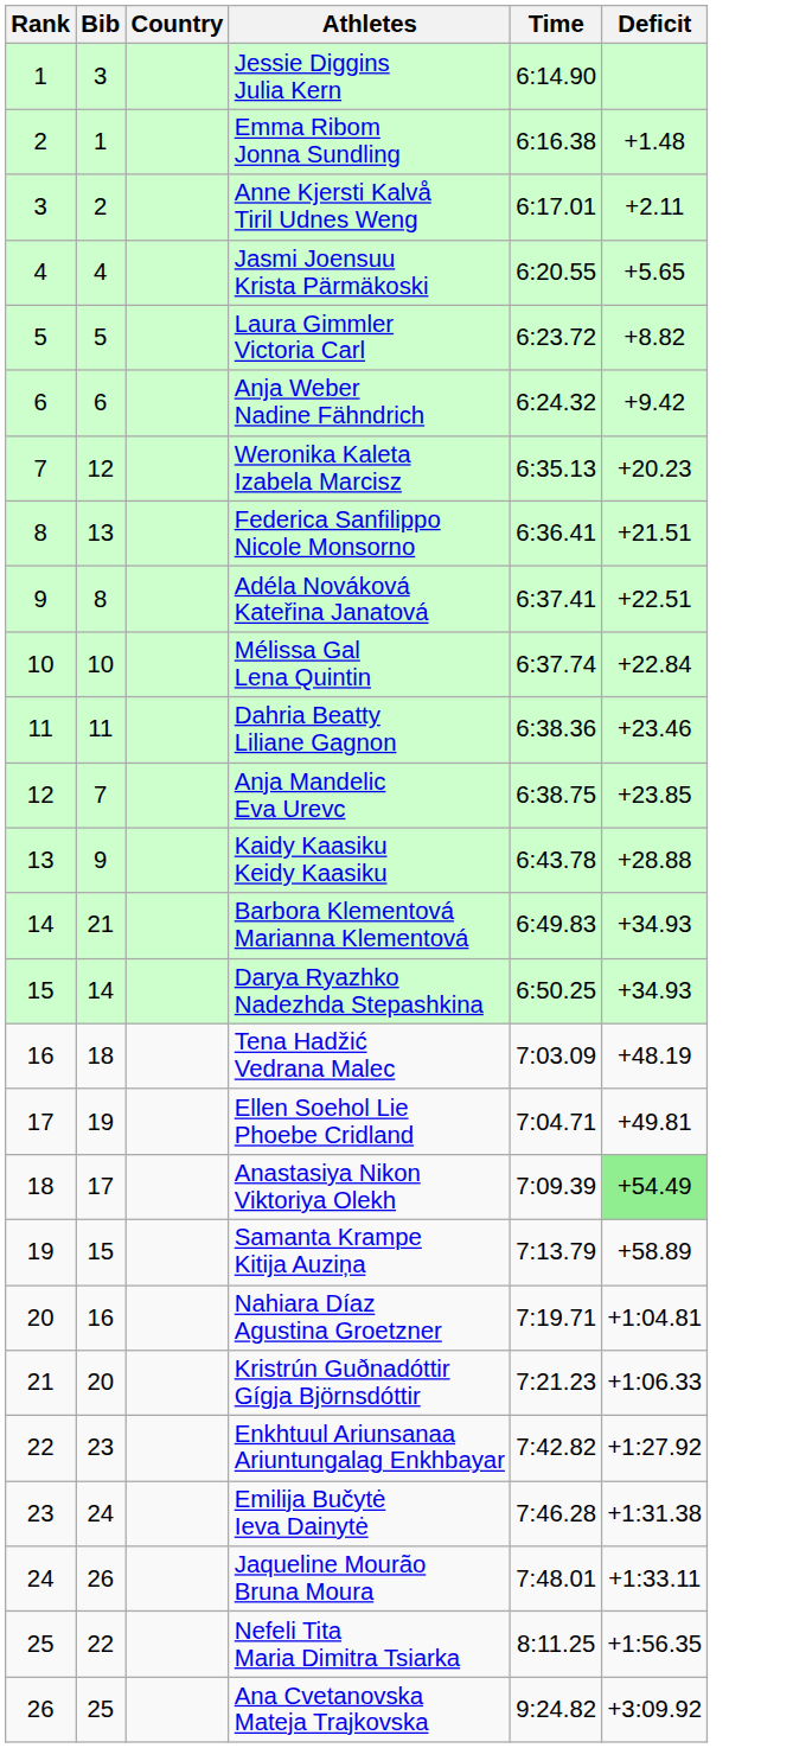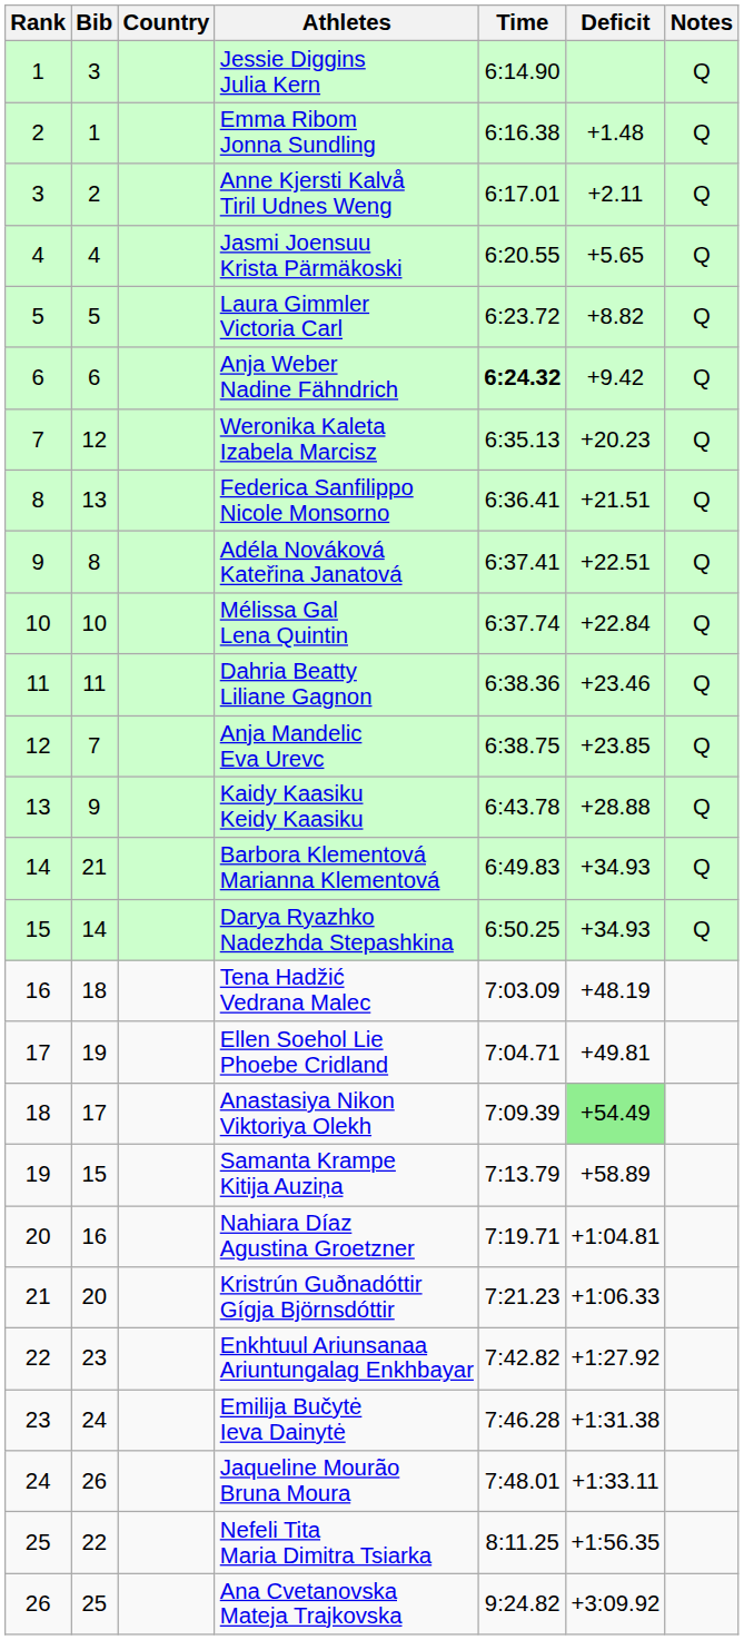 <table class="wikitable sortable" style="text-align:center">
 <tr>
 <th>Rank</th>
 <th>Bib</th>
 <th>Country</th>
 <th>Athletes</th>
 <th>Time</th>
 <th>Deficit</th>
+<th>Notes</th>
 </tr>
 <tr bgcolor=ccffcc>
 <td>1</td>
 <td>3</td>
 <td align=left></td>
 <td align=left><a href='#'>Jessie Diggins</a><br><a href='#'>Julia Kern</a></td>
 <td>6:14.90</td>
 <td></td>
+<td>Q</td>
 </tr>
 <tr bgcolor=ccffcc>
 <td>2</td>
 <td>1</td>
 <td align=left></td>
 <td align=left><a href='#'>Emma Ribom</a><br><a href='#'>Jonna Sundling</a></td>
 <td>6:16.38</td>
 <td>+1.48</td>
+<td>Q</td>
 </tr>
 <tr bgcolor=ccffcc>
 <td>3</td>
 <td>2</td>
 <td align=left></td>
 <td align=left><a href='#'>Anne Kjersti Kalvå</a><br><a href='#'>Tiril Udnes Weng</a></td>
 <td>6:17.01</td>
 <td>+2.11</td>
+<td>Q</td>
 </tr>
 <tr bgcolor=ccffcc>
 <td>4</td>
 <td>4</td>
 <td align=left></td>
 <td align=left><a href='#'>Jasmi Joensuu</a><br><a href='#'>Krista Pärmäkoski</a></td>
 <td>6:20.55</td>
 <td>+5.65</td>
+<td>Q</td>
 </tr>
 <tr bgcolor=ccffcc>
 <td>5</td>
 <td>5</td>
 <td align=left></td>
 <td align=left><a href='#'>Laura Gimmler</a><br><a href='#'>Victoria Carl</a></td>
 <td>6:23.72</td>
 <td>+8.82</td>
+<td>Q</td>
 </tr>
 <tr bgcolor=ccffcc>
 <td>6</td>
 <td>6</td>
 <td align=left></td>
 <td align=left><a href='#'>Anja Weber</a><br><a href='#'>Nadine Fähndrich</a></td>
-<td>6:24.32</td>
+<td><strong>6:24.32</strong></td>
 <td>+9.42</td>
+<td>Q</td>
 </tr>
 <tr bgcolor=ccffcc>
 <td>7</td>
 <td>12</td>
 <td align=left></td>
 <td align=left><a href='#'>Weronika Kaleta</a><br><a href='#'>Izabela Marcisz</a></td>
 <td>6:35.13</td>
 <td>+20.23</td>
+<td>Q</td>
 </tr>
 <tr bgcolor=ccffcc>
 <td>8</td>
 <td>13</td>
 <td align=left></td>
 <td align=left><a href='#'>Federica Sanfilippo</a><br><a href='#'>Nicole Monsorno</a></td>
 <td>6:36.41</td>
 <td>+21.51</td>
+<td>Q</td>
 </tr>
 <tr bgcolor=ccffcc>
 <td>9</td>
 <td>8</td>
 <td align=left></td>
 <td align=left><a href='#'>Adéla Nováková</a><br><a href='#'>Kateřina Janatová</a></td>
 <td>6:37.41</td>
 <td>+22.51</td>
+<td>Q</td>
 </tr>
 <tr bgcolor=ccffcc>
 <td>10</td>
 <td>10</td>
 <td align=left></td>
 <td align=left><a href='#'>Mélissa Gal</a><br><a href='#'>Lena Quintin</a></td>
 <td>6:37.74</td>
 <td>+22.84</td>
+<td>Q</td>
 </tr>
 <tr bgcolor=ccffcc>
 <td>11</td>
 <td>11</td>
 <td align=left></td>
 <td align=left><a href='#'>Dahria Beatty</a><br><a href='#'>Liliane Gagnon</a></td>
 <td>6:38.36</td>
 <td>+23.46</td>
+<td>Q</td>
 </tr>
 <tr bgcolor=ccffcc>
 <td>12</td>
 <td>7</td>
 <td align=left></td>
 <td align=left><a href='#'>Anja Mandelic</a><br><a href='#'>Eva Urevc</a></td>
 <td>6:38.75</td>
 <td>+23.85</td>
+<td>Q</td>
 </tr>
 <tr bgcolor=ccffcc>
 <td>13</td>
 <td>9</td>
 <td align=left></td>
 <td align=left><a href='#'>Kaidy Kaasiku</a><br><a href='#'>Keidy Kaasiku</a></td>
 <td>6:43.78</td>
 <td>+28.88</td>
+<td>Q</td>
 </tr>
 <tr bgcolor=ccffcc>
 <td>14</td>
 <td>21</td>
 <td align=left></td>
 <td align=left><a href='#'>Barbora Klementová</a><br><a href='#'>Marianna Klementová</a></td>
 <td>6:49.83</td>
 <td>+34.93</td>
+<td>Q</td>
 </tr>
 <tr bgcolor=ccffcc>
 <td>15</td>
 <td>14</td>
 <td align=left></td>
 <td align=left><a href='#'>Darya Ryazhko</a><br><a href='#'>Nadezhda Stepashkina</a></td>
 <td>6:50.25</td>
 <td>+34.93</td>
+<td>Q</td>
 </tr>
 <tr>
 <td>16</td>
 <td>18</td>
 <td align=left></td>
 <td align=left><a href='#'>Tena Hadžić</a><br><a href='#'>Vedrana Malec</a></td>
 <td>7:03.09</td>
 <td>+48.19</td>
+<td></td>
 </tr>
 <tr>
 <td>17</td>
 <td>19</td>
 <td align=left></td>
 <td align=left><a href='#'>Ellen Soehol Lie</a><br><a href='#'>Phoebe Cridland</a></td>
 <td>7:04.71</td>
 <td>+49.81</td>
+<td></td>
 </tr>
 <tr>
 <td>18</td>
 <td>17</td>
 <td align=left></td>
 <td align=left><a href='#'>Anastasiya Nikon</a><br><a href='#'>Viktoriya Olekh</a></td>
 <td>7:09.39</td>
 <td style="background: lightgreen;">+54.49</td>
+<td></td>
 </tr>
 <tr>
 <td>19</td>
 <td>15</td>
 <td align=left></td>
 <td align=left><a href='#'>Samanta Krampe</a><br><a href='#'>Kitija Auziņa</a></td>
 <td>7:13.79</td>
 <td>+58.89</td>
+<td></td>
 </tr>
 <tr>
 <td>20</td>
 <td>16</td>
 <td align=left></td>
 <td align=left><a href='#'>Nahiara Díaz</a><br><a href='#'>Agustina Groetzner</a></td>
 <td>7:19.71</td>
 <td>+1:04.81</td>
+<td></td>
 </tr>
 <tr>
 <td>21</td>
 <td>20</td>
 <td align=left></td>
 <td align=left><a href='#'>Kristrún Guðnadóttir</a><br><a href='#'>Gígja Björnsdóttir</a></td>
 <td>7:21.23</td>
 <td>+1:06.33</td>
+<td></td>
 </tr>
 <tr>
 <td>22</td>
 <td>23</td>
 <td align=left></td>
 <td align=left><a href='#'>Enkhtuul Ariunsanaa</a><br><a href='#'>Ariuntungalag Enkhbayar</a></td>
 <td>7:42.82</td>
 <td>+1:27.92</td>
+<td></td>
 </tr>
 <tr>
 <td>23</td>
 <td>24</td>
 <td align=left></td>
 <td align=left><a href='#'>Emilija Bučytė</a><br><a href='#'>Ieva Dainytė</a></td>
 <td>7:46.28</td>
 <td>+1:31.38</td>
+<td></td>
 </tr>
 <tr>
 <td>24</td>
 <td>26</td>
 <td align=left></td>
 <td align=left><a href='#'>Jaqueline Mourão</a><br><a href='#'>Bruna Moura</a></td>
 <td>7:48.01</td>
 <td>+1:33.11</td>
+<td></td>
 </tr>
 <tr>
 <td>25</td>
 <td>22</td>
 <td align=left></td>
 <td align=left><a href='#'>Nefeli Tita</a><br><a href='#'>Maria Dimitra Tsiarka</a></td>
 <td>8:11.25</td>
 <td>+1:56.35</td>
+<td></td>
 </tr>
 <tr>
 <td>26</td>
 <td>25</td>
 <td align=left></td>
 <td align=left><a href='#'>Ana Cvetanovska</a><br><a href='#'>Mateja Trajkovska</a></td>
 <td>9:24.82</td>
 <td>+3:09.92</td>
+<td></td>
 </tr>
 </table>
